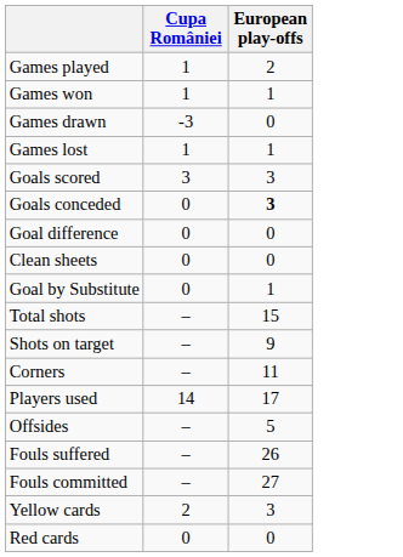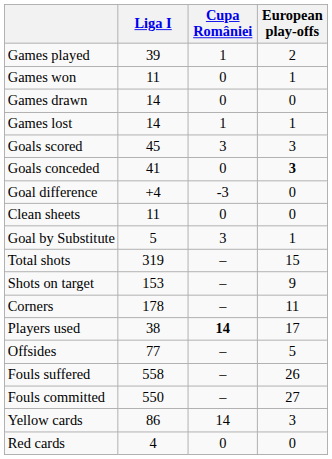 <table class="wikitable" style="text-align: center;">
 <tr>
 <th></th>
+<th style="width:70px;"><a href='#'>Liga I</a></th>
 <th style="width:70px;"><a href='#'>Cupa României</a></th>
 <th style="width:70px;">European play-offs</th>
 </tr>
 <tr>
 <td align=left>Games played</td>
+<td>39</td>
 <td>1</td>
 <td>2</td>
 </tr>
 <tr>
 <td align=left>Games won</td>
-<td>1</td>
+<td>11</td>
+<td>0</td>
 <td>1</td>
 </tr>
 <tr>
 <td align=left>Games drawn</td>
-<td>-3</td>
+<td>14</td>
+<td>0</td>
 <td>0</td>
 </tr>
 <tr>
 <td align=left>Games lost</td>
+<td>14</td>
 <td>1</td>
 <td>1</td>
 </tr>
 <tr>
 <td align=left>Goals scored</td>
+<td>45</td>
 <td>3</td>
 <td>3</td>
 </tr>
 <tr>
 <td align=left>Goals conceded</td>
+<td>41</td>
 <td>0</td>
 <td><strong>3</strong></td>
 </tr>
 <tr>
 <td align=left>Goal difference</td>
-<td>0</td>
+<td>+4</td>
+<td>-3</td>
 <td>0</td>
 </tr>
 <tr>
 <td align=left>Clean sheets</td>
+<td>11</td>
 <td>0</td>
 <td>0</td>
 </tr>
 <tr>
 <td align=left>Goal by Substitute</td>
-<td>0</td>
+<td>5</td>
+<td>3</td>
 <td>1</td>
 </tr>
 <tr>
 <td align=left>Total shots</td>
+<td>319</td>
 <td>–</td>
 <td>15</td>
 </tr>
 <tr>
 <td align=left>Shots on target</td>
+<td>153</td>
 <td>–</td>
 <td>9</td>
 </tr>
 <tr>
 <td align=left>Corners</td>
+<td>178</td>
 <td>–</td>
 <td>11</td>
 </tr>
 <tr>
 <td align=left>Players used</td>
-<td>14</td>
+<td>38</td>
+<td><strong>14</strong></td>
 <td>17</td>
 </tr>
 <tr>
 <td align=left>Offsides</td>
+<td>77</td>
 <td>–</td>
 <td>5</td>
 </tr>
 <tr>
 <td align=left>Fouls suffered</td>
+<td>558</td>
 <td>–</td>
 <td>26</td>
 </tr>
 <tr>
 <td align=left>Fouls committed</td>
+<td>550</td>
 <td>–</td>
 <td>27</td>
 </tr>
 <tr>
 <td align=left>Yellow cards</td>
-<td>2</td>
+<td>86</td>
+<td>14</td>
 <td>3</td>
 </tr>
 <tr>
 <td align=left>Red cards</td>
+<td>4</td>
 <td>0</td>
 <td>0</td>
 </tr>
 </table>
